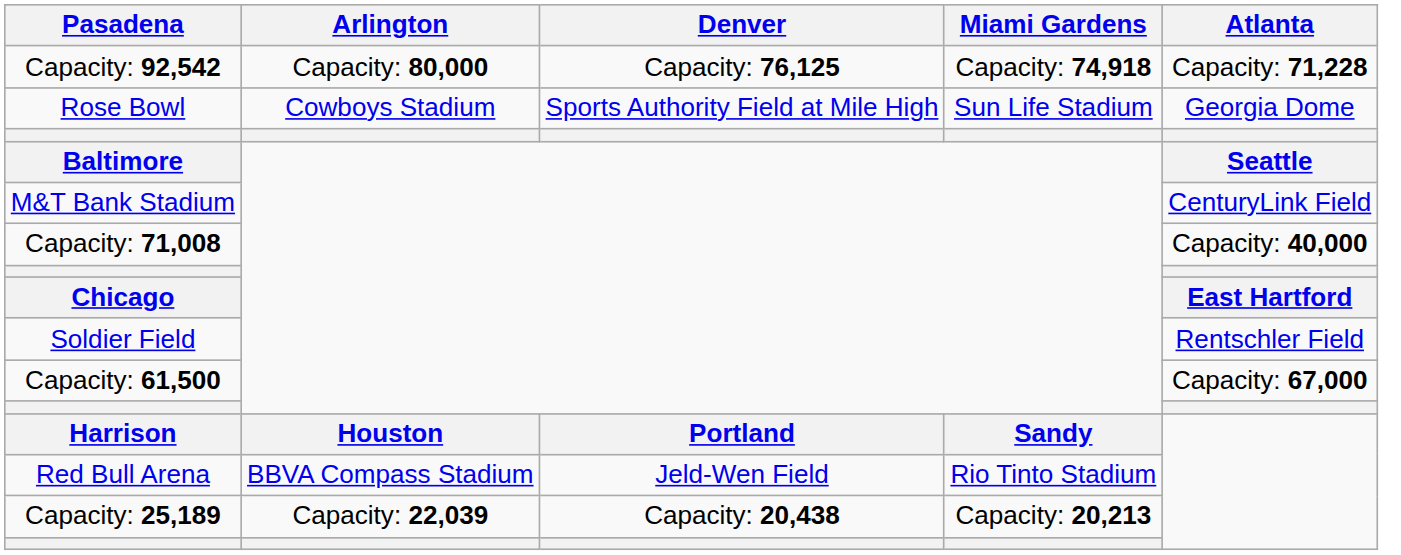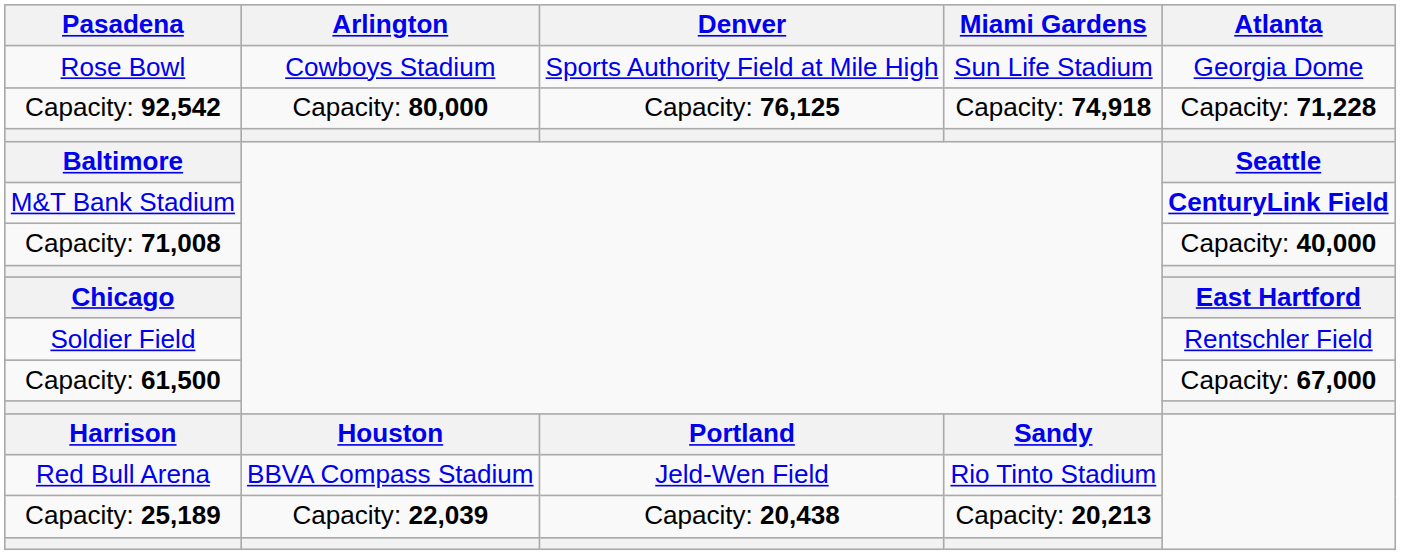 <table class="wikitable" style="text-align:center">
 <tr>
 <th><a href='#'>Pasadena</a></th>
 <th><a href='#'>Arlington</a></th>
 <th><a href='#'>Denver</a></th>
 <th><a href='#'>Miami Gardens</a></th>
 <th><a href='#'>Atlanta</a></th>
 </tr>
 <tr>
+<td><a href='#'>Rose Bowl</a></td>
+<td><a href='#'>Cowboys Stadium</a></td>
+<td><a href='#'>Sports Authority Field at Mile High</a></td>
+<td><a href='#'>Sun Life Stadium</a></td>
+<td><a href='#'>Georgia Dome</a></td>
+</tr>
+<tr>
 <td>Capacity: <strong>92,542</strong></td>
 <td>Capacity: <strong>80,000</strong></td>
 <td>Capacity: <strong>76,125</strong></td>
 <td>Capacity: <strong>74,918</strong></td>
 <td>Capacity: <strong>71,228</strong></td>
-</tr>
-<tr>
-<td><a href='#'>Rose Bowl</a></td>
-<td><a href='#'>Cowboys Stadium</a></td>
-<td><a href='#'>Sports Authority Field at Mile High</a></td>
-<td><a href='#'>Sun Life Stadium</a></td>
-<td><a href='#'>Georgia Dome</a></td>
 </tr>
 <tr>
 <th></th>
 <th></th>
 <th></th>
 <th></th>
 <th></th>
 </tr>
 <tr>
 <th><a href='#'>Baltimore</a></th>
 <td colspan="3" rowspan="8"></td>
 <th><a href='#'>Seattle</a></th>
 </tr>
 <tr>
 <td><a href='#'>M&T Bank Stadium</a></td>
-<td><a href='#'>CenturyLink Field</a></td>
+<td><strong><a href='#'>CenturyLink Field</a></strong></td>
 </tr>
 <tr>
 <td>Capacity: <strong>71,008</strong></td>
 <td>Capacity: <strong>40,000</strong></td>
 </tr>
 <tr>
 <th></th>
 <th></th>
 </tr>
 <tr>
 <th><a href='#'>Chicago</a></th>
 <th><a href='#'>East Hartford</a></th>
 </tr>
 <tr>
 <td><a href='#'>Soldier Field</a></td>
 <td><a href='#'>Rentschler Field</a></td>
 </tr>
 <tr>
 <td>Capacity: <strong>61,500</strong></td>
 <td>Capacity: <strong>67,000</strong></td>
 </tr>
 <tr>
 <th></th>
 <th></th>
 </tr>
 <tr>
 <th><a href='#'>Harrison</a></th>
 <th><a href='#'>Houston</a></th>
 <th><a href='#'>Portland</a></th>
 <th><a href='#'>Sandy</a></th>
 </tr>
 <tr>
 <td><a href='#'>Red Bull Arena</a></td>
 <td><a href='#'>BBVA Compass Stadium</a></td>
 <td><a href='#'>Jeld-Wen Field</a></td>
 <td><a href='#'>Rio Tinto Stadium</a></td>
 </tr>
 <tr>
 <td>Capacity: <strong>25,189</strong></td>
 <td>Capacity: <strong>22,039</strong></td>
 <td>Capacity: <strong>20,438</strong></td>
 <td>Capacity: <strong>20,213</strong></td>
 </tr>
 <tr>
 <th></th>
 <th></th>
 <th></th>
 <th></th>
 </tr>
 </table>
